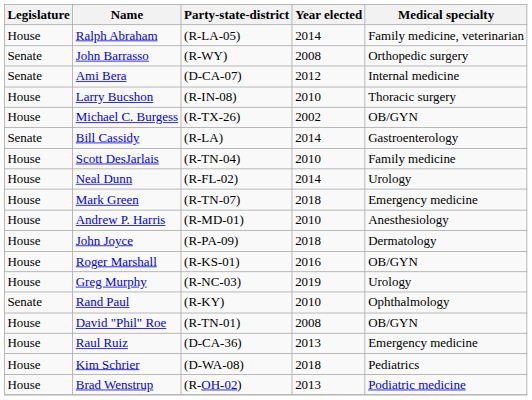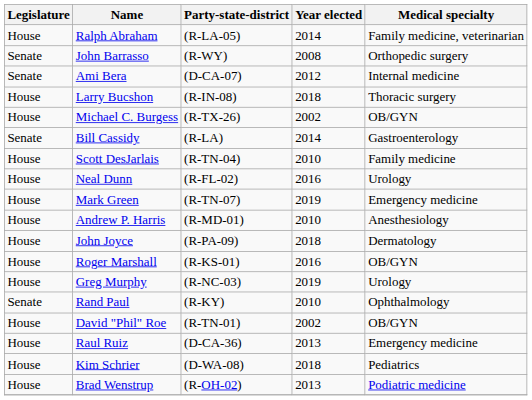 <table class="wikitable sortable">
 <tr>
 <th>Legislature</th>
 <th>Name</th>
 <th>Party-state-district</th>
 <th data-sort-type="number">Year elected</th>
 <th>Medical specialty</th>
 </tr>
 <tr>
 <td>House</td>
 <td data-sort-value="Abraham, Ralph "><a href='#'>Ralph Abraham</a></td>
 <td>(R-LA-05)</td>
 <td>2014</td>
 <td>Family medicine, veterinarian</td>
 </tr>
 <tr>
 <td>Senate</td>
 <td data-sort-value="Barrasso, John"><a href='#'>John Barrasso</a></td>
 <td>(R-WY)</td>
 <td>2008</td>
 <td>Orthopedic surgery</td>
 </tr>
 <tr>
 <td>Senate</td>
 <td data-sort-value="Bera, Amy"><a href='#'>Ami Bera</a></td>
 <td>(D-CA-07)</td>
 <td>2012</td>
 <td>Internal medicine</td>
 </tr>
 <tr>
 <td>House</td>
 <td data-sort-value="Bucshon, Larry"><a href='#'>Larry Bucshon</a></td>
 <td>(R-IN-08)</td>
-<td>2010</td>
+<td>2018</td>
 <td>Thoracic surgery</td>
 </tr>
 <tr>
 <td>House</td>
 <td data-sort-value="Burgess, Michael C."><a href='#'>Michael C. Burgess</a></td>
 <td>(R-TX-26)</td>
 <td>2002</td>
 <td>OB/GYN</td>
 </tr>
 <tr>
 <td>Senate</td>
 <td data-sort-value="Cassidy, Bill"><a href='#'>Bill Cassidy</a></td>
 <td>(R-LA)</td>
 <td>2014</td>
 <td>Gastroenterology</td>
 </tr>
 <tr>
 <td>House</td>
 <td data-sort-value="DesJarlais, Scott"><a href='#'>Scott DesJarlais</a></td>
 <td>(R-TN-04)</td>
 <td>2010</td>
 <td>Family medicine</td>
 </tr>
 <tr>
 <td>House</td>
 <td data-sort-value="Dunn, Neal"><a href='#'>Neal Dunn</a></td>
 <td>(R-FL-02)</td>
-<td>2014</td>
+<td>2016</td>
 <td>Urology</td>
 </tr>
 <tr>
 <td>House</td>
 <td data-sort-value="Green, Mark"><a href='#'>Mark Green</a></td>
 <td>(R-TN-07)</td>
-<td>2018</td>
+<td>2019</td>
 <td>Emergency medicine</td>
 </tr>
 <tr>
 <td>House</td>
 <td data-sort-value="Harris, Andrew P."><a href='#'>Andrew P. Harris</a></td>
 <td>(R-MD-01)</td>
 <td>2010</td>
 <td>Anesthesiology</td>
 </tr>
 <tr>
 <td>House</td>
 <td data-sort-value="Joyce, John"><a href='#'>John Joyce</a></td>
 <td>(R-PA-09)</td>
 <td>2018</td>
 <td>Dermatology</td>
 </tr>
 <tr>
 <td>House</td>
 <td data-sort-value="Marshall, Roger"><a href='#'>Roger Marshall</a></td>
 <td>(R-KS-01)</td>
 <td>2016</td>
 <td>OB/GYN</td>
 </tr>
 <tr>
 <td>House</td>
 <td data-sort-value="Murphy, Greg"><a href='#'>Greg Murphy</a></td>
 <td>(R-NC-03)</td>
 <td>2019</td>
 <td>Urology</td>
 </tr>
 <tr>
 <td>Senate</td>
 <td data-sort-value="Paul, Rand"><a href='#'>Rand Paul</a></td>
 <td>(R-KY)</td>
 <td>2010</td>
 <td>Ophthalmology</td>
 </tr>
 <tr>
 <td>House</td>
 <td data-sort-value="Roe, David"><a href='#'>David "Phil" Roe</a></td>
 <td>(R-TN-01)</td>
-<td>2008</td>
+<td>2002</td>
 <td>OB/GYN</td>
 </tr>
 <tr>
 <td>House</td>
 <td data-sort-value="Ruiz, Raul"><a href='#'>Raul Ruiz</a></td>
 <td>(D-CA-36)</td>
 <td>2013</td>
 <td>Emergency medicine</td>
 </tr>
 <tr>
 <td>House</td>
 <td data-sort-value="Schrier, Kim"><a href='#'>Kim Schrier</a></td>
 <td>(D-WA-08)</td>
 <td>2018</td>
 <td>Pediatrics</td>
 </tr>
 <tr>
 <td>House</td>
 <td><a href='#'>Brad Wenstrup</a></td>
 <td>(R-<a href='#'>OH-02</a>)</td>
 <td>2013</td>
 <td><a href='#'>Podiatric medicine</a></td>
 </tr>
 <tr>
 </tr>
 </table>
